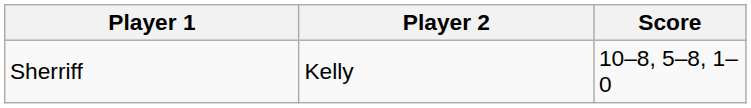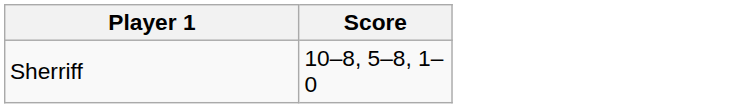 <table class="wikitable" style="font-size: 100%">
 <tr>
 <th width=200>Player 1</th>
-<th width=200>Player 2</th>
 <th width=100>Score</th>
 </tr>
 <tr>
 <td>Sherriff</td>
-<td>Kelly</td>
 <td>10–8, 5–8, 1–0</td>
 </tr>
 </table>
